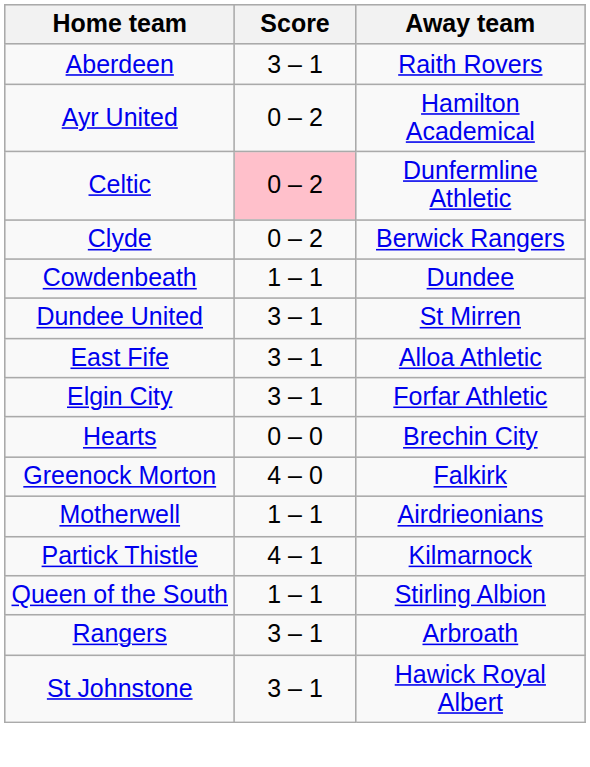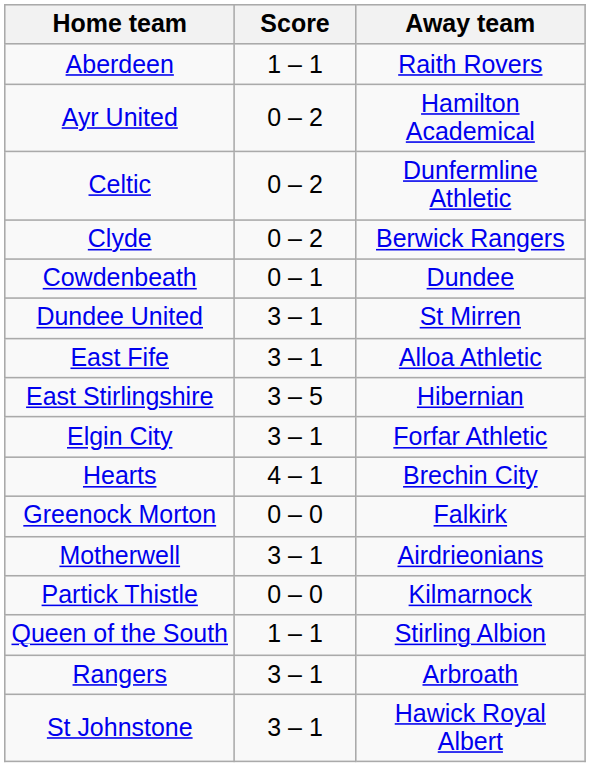 <table class="wikitable" style="text-align: center">
 <tr>
 <th width=140>Home team</th>
 <th width=70>Score</th>
 <th width=140>Away team</th>
 </tr>
 <tr>
 <td><a href='#'>Aberdeen</a></td>
-<td>3 – 1</td>
+<td>1 – 1</td>
 <td><a href='#'>Raith Rovers</a></td>
 </tr>
 <tr>
 <td><a href='#'>Ayr United</a></td>
 <td>0 – 2</td>
 <td><a href='#'>Hamilton Academical</a></td>
 </tr>
 <tr>
 <td><a href='#'>Celtic</a></td>
-<td style="background: pink;">0 – 2</td>
+<td>0 – 2</td>
 <td><a href='#'>Dunfermline Athletic</a></td>
 </tr>
 <tr>
 <td><a href='#'>Clyde</a></td>
 <td>0 – 2</td>
 <td><a href='#'>Berwick Rangers</a></td>
 </tr>
 <tr>
 <td><a href='#'>Cowdenbeath</a></td>
-<td>1 – 1</td>
+<td>0 – 1</td>
 <td><a href='#'>Dundee</a></td>
 </tr>
 <tr>
 <td><a href='#'>Dundee United</a></td>
 <td>3 – 1</td>
 <td><a href='#'>St Mirren</a></td>
 </tr>
 <tr>
 <td><a href='#'>East Fife</a></td>
 <td>3 – 1</td>
 <td><a href='#'>Alloa Athletic</a></td>
 </tr>
 <tr>
+<td><a href='#'>East Stirlingshire</a></td>
+<td>3 – 5</td>
+<td><a href='#'>Hibernian</a></td>
+</tr>
+<tr>
 <td><a href='#'>Elgin City</a></td>
 <td>3 – 1</td>
 <td><a href='#'>Forfar Athletic</a></td>
 </tr>
 <tr>
 <td><a href='#'>Hearts</a></td>
-<td>0 – 0</td>
+<td>4 – 1</td>
 <td><a href='#'>Brechin City</a></td>
 </tr>
 <tr>
 <td><a href='#'>Greenock Morton</a></td>
-<td>4 – 0</td>
+<td>0 – 0</td>
 <td><a href='#'>Falkirk</a></td>
 </tr>
 <tr>
 <td><a href='#'>Motherwell</a></td>
-<td>1 – 1</td>
+<td>3 – 1</td>
 <td><a href='#'>Airdrieonians</a></td>
 </tr>
 <tr>
 <td><a href='#'>Partick Thistle</a></td>
-<td>4 – 1</td>
+<td>0 – 0</td>
 <td><a href='#'>Kilmarnock</a></td>
 </tr>
 <tr>
 <td><a href='#'>Queen of the South</a></td>
 <td>1 – 1</td>
 <td><a href='#'>Stirling Albion</a></td>
 </tr>
 <tr>
 <td><a href='#'>Rangers</a></td>
 <td>3 – 1</td>
 <td><a href='#'>Arbroath</a></td>
 </tr>
 <tr>
 <td><a href='#'>St Johnstone</a></td>
 <td>3 – 1</td>
 <td><a href='#'>Hawick Royal Albert</a></td>
 </tr>
 </table>
